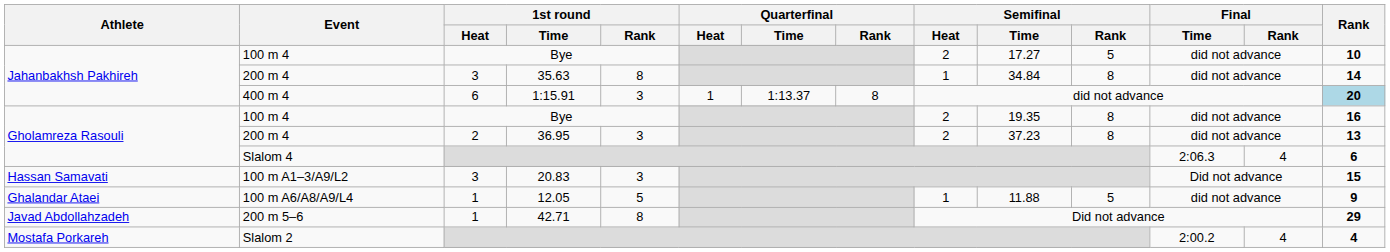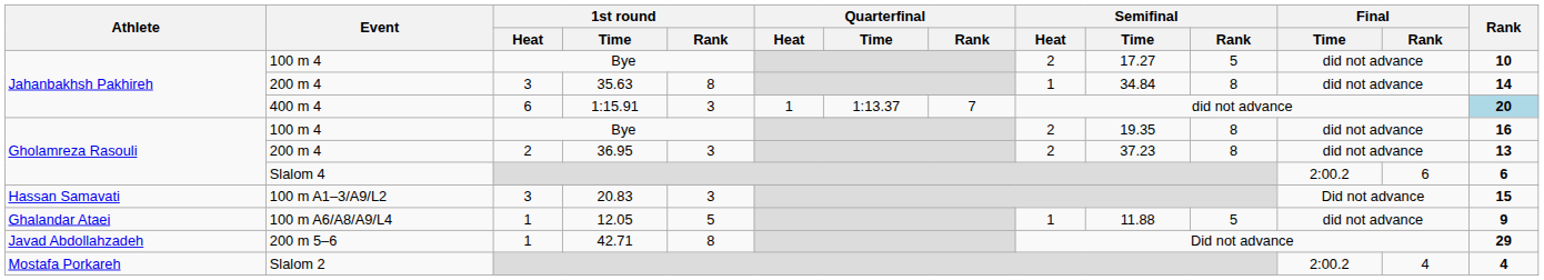 <table class="wikitable" width="98%" style="text-align:center; font-size:90%">
 <tr>
 <th rowspan="2" width="15%">Athlete</th>
 <th rowspan="2" width="13%">Event</th>
 <th colspan="3" width="15%">1st round</th>
 <th colspan="3" width="15%">Quarterfinal</th>
 <th colspan="3" width="15%">Semifinal</th>
 <th colspan="2" width="11%">Final</th>
 <th rowspan="2" width="4%">Rank</th>
 </tr>
 <tr>
 <th width="4%">Heat</th>
 <th width="6%">Time</th>
 <th>Rank</th>
 <th width="4%">Heat</th>
 <th width="6%">Time</th>
 <th>Rank</th>
 <th width="4%">Heat</th>
 <th width="6%">Time</th>
 <th>Rank</th>
 <th width="6%">Time</th>
 <th>Rank</th>
 </tr>
 <tr>
 <td rowspan="3" align="left"><a href='#'>Jahanbakhsh Pakhireh</a></td>
 <td align="left">100 m 4</td>
 <td colspan=3 align=center>Bye</td>
 <td bgcolor=#DCDCDC colspan=3></td>
 <td>2</td>
 <td>17.27</td>
 <td>5</td>
 <td colspan=2>did not advance</td>
 <td><strong>10</strong></td>
 </tr>
 <tr>
 <td align="left">200 m 4</td>
 <td>3</td>
 <td>35.63</td>
 <td>8 <strong></strong></td>
 <td bgcolor=#DCDCDC colspan=3></td>
 <td>1</td>
 <td>34.84</td>
 <td>8</td>
 <td colspan=2>did not advance</td>
 <td><strong>14</strong></td>
 </tr>
 <tr>
 <td align="left">400 m 4</td>
 <td>6</td>
 <td>1:15.91</td>
 <td>3 <strong></strong></td>
 <td>1</td>
 <td>1:13.37</td>
-<td>8</td>
+<td>7</td>
 <td colspan=5>did not advance</td>
 <td style="background: lightblue;"><strong>20</strong></td>
 </tr>
 <tr>
 <td rowspan="3" align="left"><a href='#'>Gholamreza Rasouli</a></td>
 <td align="left">100 m 4</td>
 <td colspan=3 align=center>Bye</td>
 <td bgcolor=#DCDCDC colspan=3></td>
 <td>2</td>
 <td>19.35</td>
 <td>8</td>
 <td colspan=2>did not advance</td>
 <td><strong>16</strong></td>
 </tr>
 <tr>
 <td align="left">200 m 4</td>
 <td>2</td>
 <td>36.95</td>
 <td>3 <strong></strong></td>
 <td bgcolor=#DCDCDC colspan=3></td>
 <td>2</td>
 <td>37.23</td>
 <td>8</td>
 <td colspan=2>did not advance</td>
 <td><strong>13</strong></td>
 </tr>
 <tr>
 <td align="left">Slalom 4</td>
 <td bgcolor=#DCDCDC colspan=9></td>
-<td>2:06.3</td>
-<td>4</td>
+<td>2:00.2</td>
+<td>6</td>
 <td><strong>6</strong></td>
 </tr>
 <tr>
 <td align="left"><a href='#'>Hassan Samavati</a></td>
 <td align="left">100 m A1–3/A9/L2</td>
 <td>3</td>
 <td>20.83</td>
 <td>3</td>
 <td bgcolor=#DCDCDC colspan=6></td>
 <td colspan=2 align=center>Did not advance</td>
 <td><strong>15</strong></td>
 </tr>
 <tr>
 <td align="left"><a href='#'>Ghalandar Ataei</a></td>
 <td align="left">100 m A6/A8/A9/L4</td>
 <td>1</td>
 <td>12.05</td>
 <td>5 <strong></strong></td>
 <td bgcolor=#DCDCDC colspan=3></td>
 <td>1</td>
 <td>11.88</td>
 <td>5</td>
 <td colspan=2>did not advance</td>
 <td><strong>9</strong></td>
 </tr>
 <tr>
 <td align="left"><a href='#'>Javad Abdollahzadeh</a></td>
 <td align="left">200 m 5–6</td>
 <td>1</td>
 <td>42.71</td>
 <td>8</td>
 <td bgcolor=#DCDCDC colspan=3></td>
 <td colspan=5 align=center>Did not advance</td>
 <td><strong>29</strong></td>
 </tr>
 <tr>
 <td align="left"><a href='#'>Mostafa Porkareh</a></td>
 <td align="left">Slalom 2</td>
 <td bgcolor=#DCDCDC colspan=9></td>
 <td>2:00.2</td>
 <td>4</td>
 <td><strong>4</strong></td>
 </tr>
 </table>
